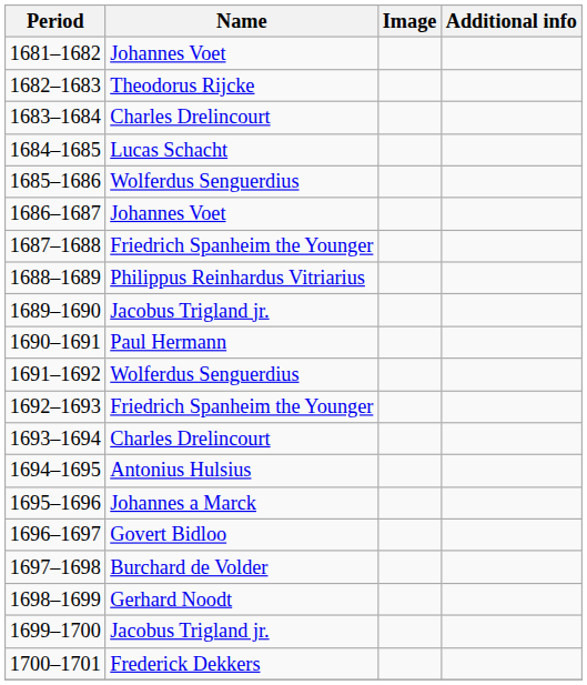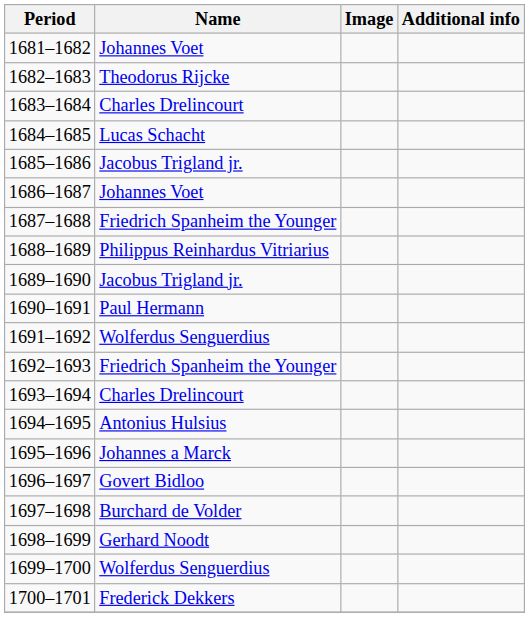 <table class="wikitable">
 <tr>
 <th>Period</th>
 <th>Name</th>
 <th>Image</th>
 <th>Additional info</th>
 </tr>
 <tr>
 <td>1681–1682</td>
 <td><a href='#'>Johannes Voet</a></td>
 <td></td>
 <td></td>
 </tr>
 <tr>
 <td>1682–1683</td>
 <td><a href='#'>Theodorus Rijcke</a></td>
 <td></td>
 <td></td>
 </tr>
 <tr>
 <td>1683–1684</td>
 <td><a href='#'>Charles Drelincourt</a></td>
 <td></td>
 <td></td>
 </tr>
 <tr>
 <td>1684–1685</td>
 <td><a href='#'>Lucas Schacht</a></td>
 <td></td>
 <td></td>
 </tr>
 <tr>
 <td>1685–1686</td>
-<td><a href='#'>Wolferdus Senguerdius</a></td>
+<td><a href='#'>Jacobus Trigland jr.</a></td>
 <td></td>
 <td></td>
 </tr>
 <tr>
 <td>1686–1687</td>
 <td><a href='#'>Johannes Voet</a></td>
 <td></td>
 <td></td>
 </tr>
 <tr>
 <td>1687–1688</td>
 <td><a href='#'>Friedrich Spanheim the Younger</a></td>
 <td></td>
 <td></td>
 </tr>
 <tr>
 <td>1688–1689</td>
 <td><a href='#'>Philippus Reinhardus Vitriarius</a></td>
 <td></td>
 <td></td>
 </tr>
 <tr>
 <td>1689–1690</td>
 <td><a href='#'>Jacobus Trigland jr.</a></td>
 <td></td>
 <td></td>
 </tr>
 <tr>
 <td>1690–1691</td>
 <td><a href='#'>Paul Hermann</a></td>
 <td></td>
 <td></td>
 </tr>
 <tr>
 <td>1691–1692</td>
 <td><a href='#'>Wolferdus Senguerdius</a></td>
 <td></td>
 <td></td>
 </tr>
 <tr>
 <td>1692–1693</td>
 <td><a href='#'>Friedrich Spanheim the Younger</a></td>
 <td></td>
 <td></td>
 </tr>
 <tr>
 <td>1693–1694</td>
 <td><a href='#'>Charles Drelincourt</a></td>
 <td></td>
 <td></td>
 </tr>
 <tr>
 <td>1694–1695</td>
 <td><a href='#'>Antonius Hulsius</a></td>
 <td></td>
 <td></td>
 </tr>
 <tr>
 <td>1695–1696</td>
 <td><a href='#'>Johannes a Marck</a></td>
 <td></td>
 <td></td>
 </tr>
 <tr>
 <td>1696–1697</td>
 <td><a href='#'>Govert Bidloo</a></td>
 <td></td>
 <td></td>
 </tr>
 <tr>
 <td>1697–1698</td>
 <td><a href='#'>Burchard de Volder</a></td>
 <td></td>
 <td></td>
 </tr>
 <tr>
 <td>1698–1699</td>
 <td><a href='#'>Gerhard Noodt</a></td>
 <td></td>
 <td></td>
 </tr>
 <tr>
 <td>1699–1700</td>
-<td><a href='#'>Jacobus Trigland jr.</a></td>
+<td><a href='#'>Wolferdus Senguerdius</a></td>
 <td></td>
 <td></td>
 </tr>
 <tr>
 <td>1700–1701</td>
 <td><a href='#'>Frederick Dekkers</a></td>
 <td></td>
 <td></td>
 </tr>
 <tr>
 </tr>
 </table>
